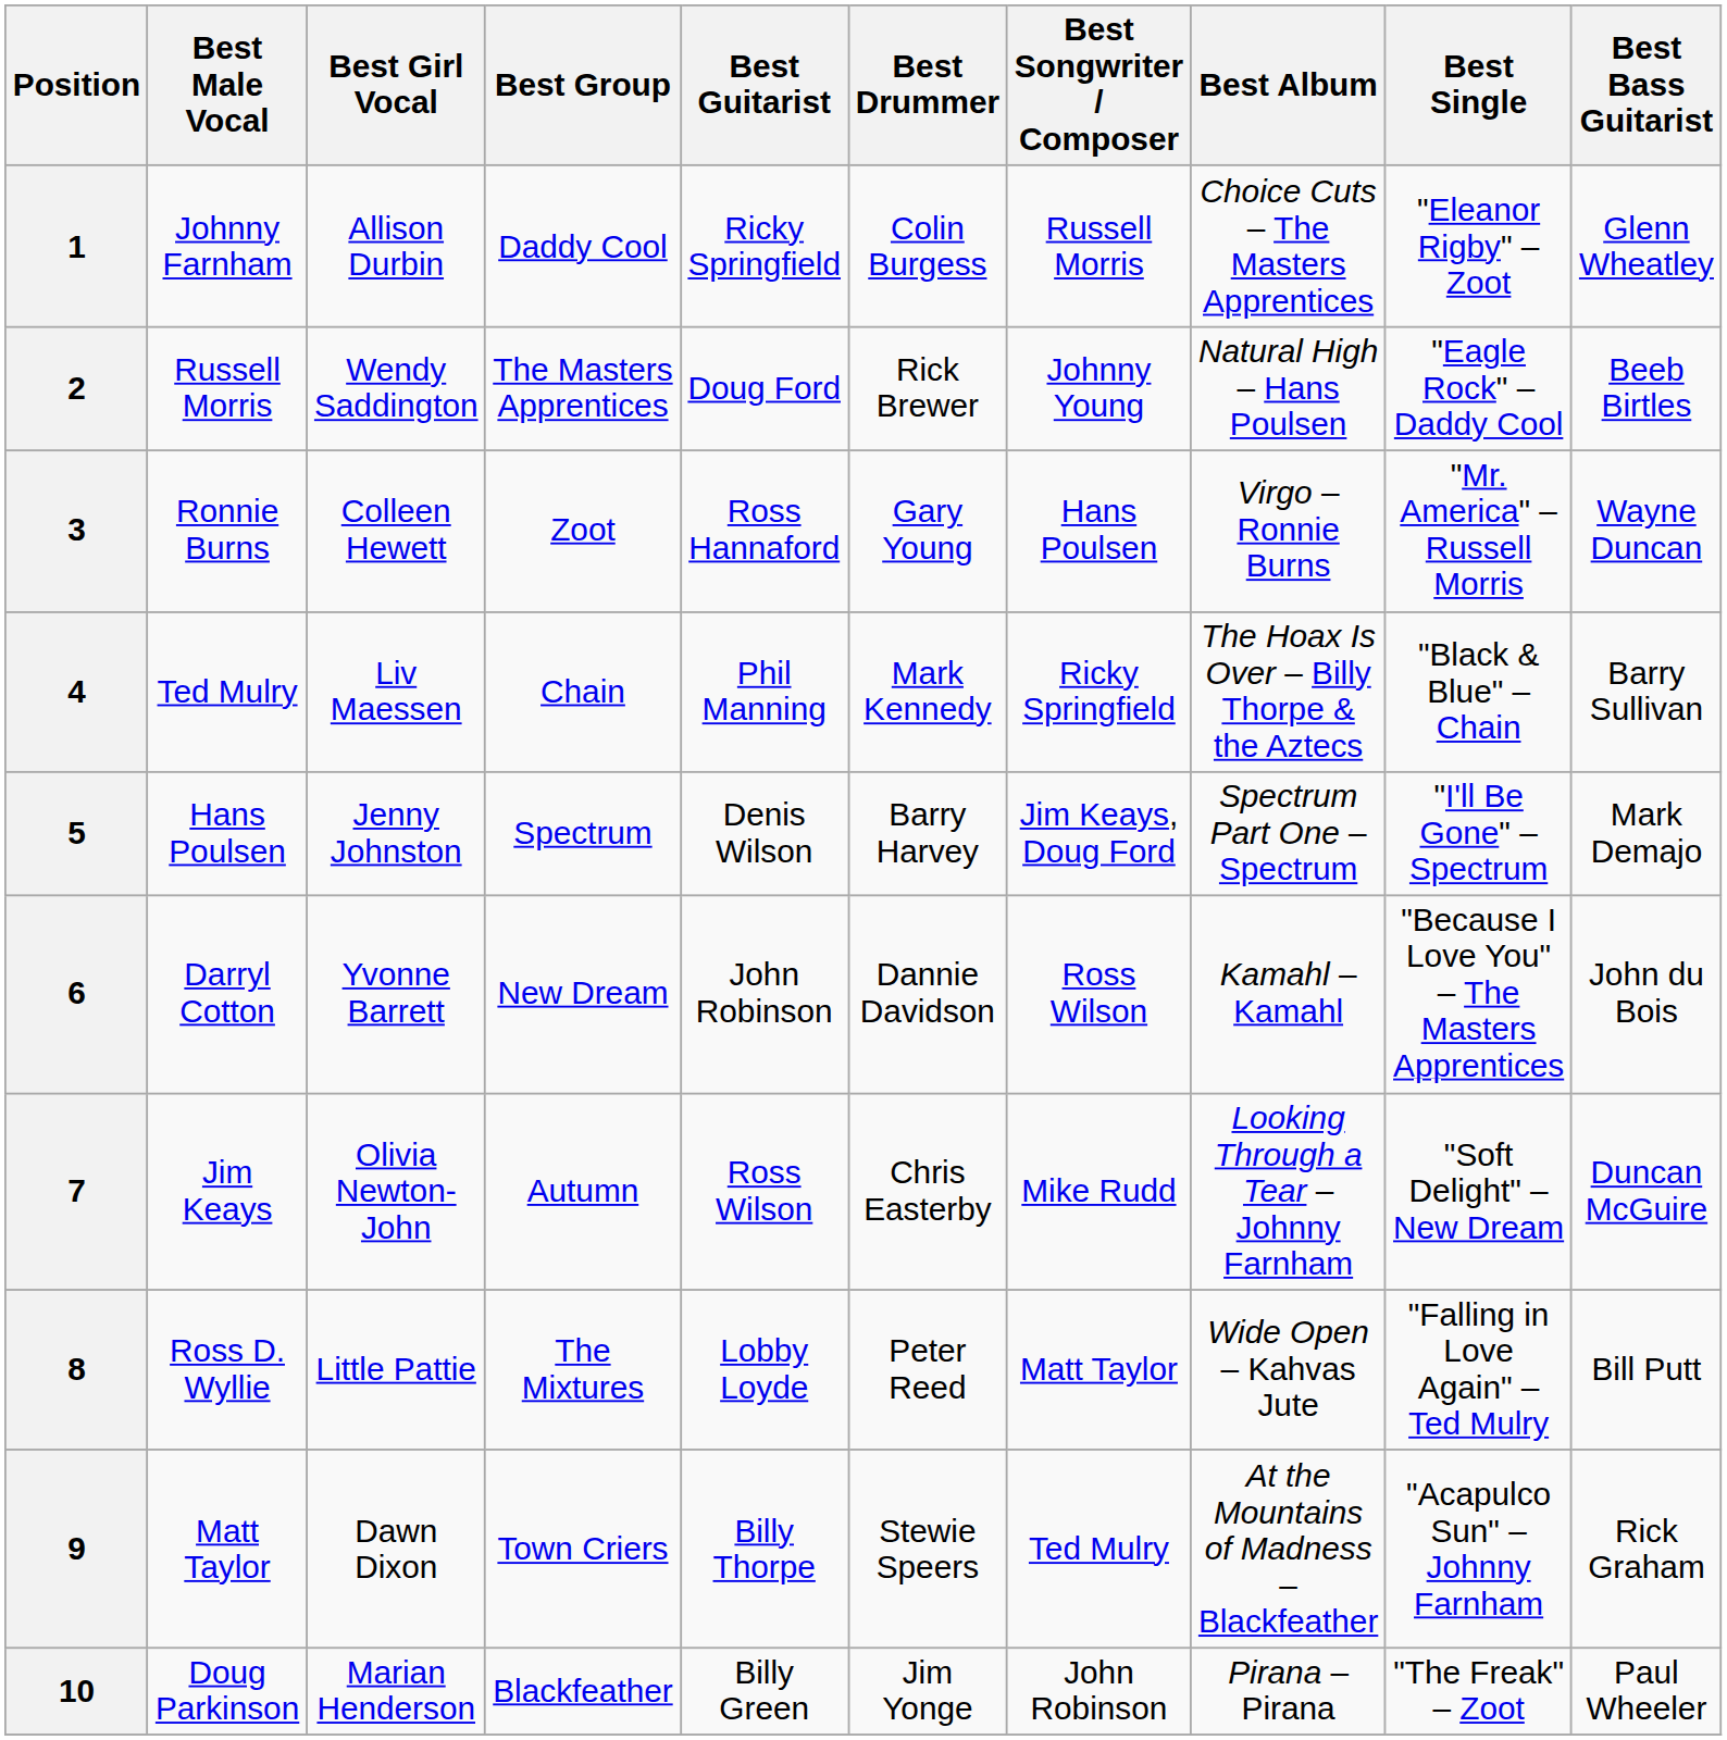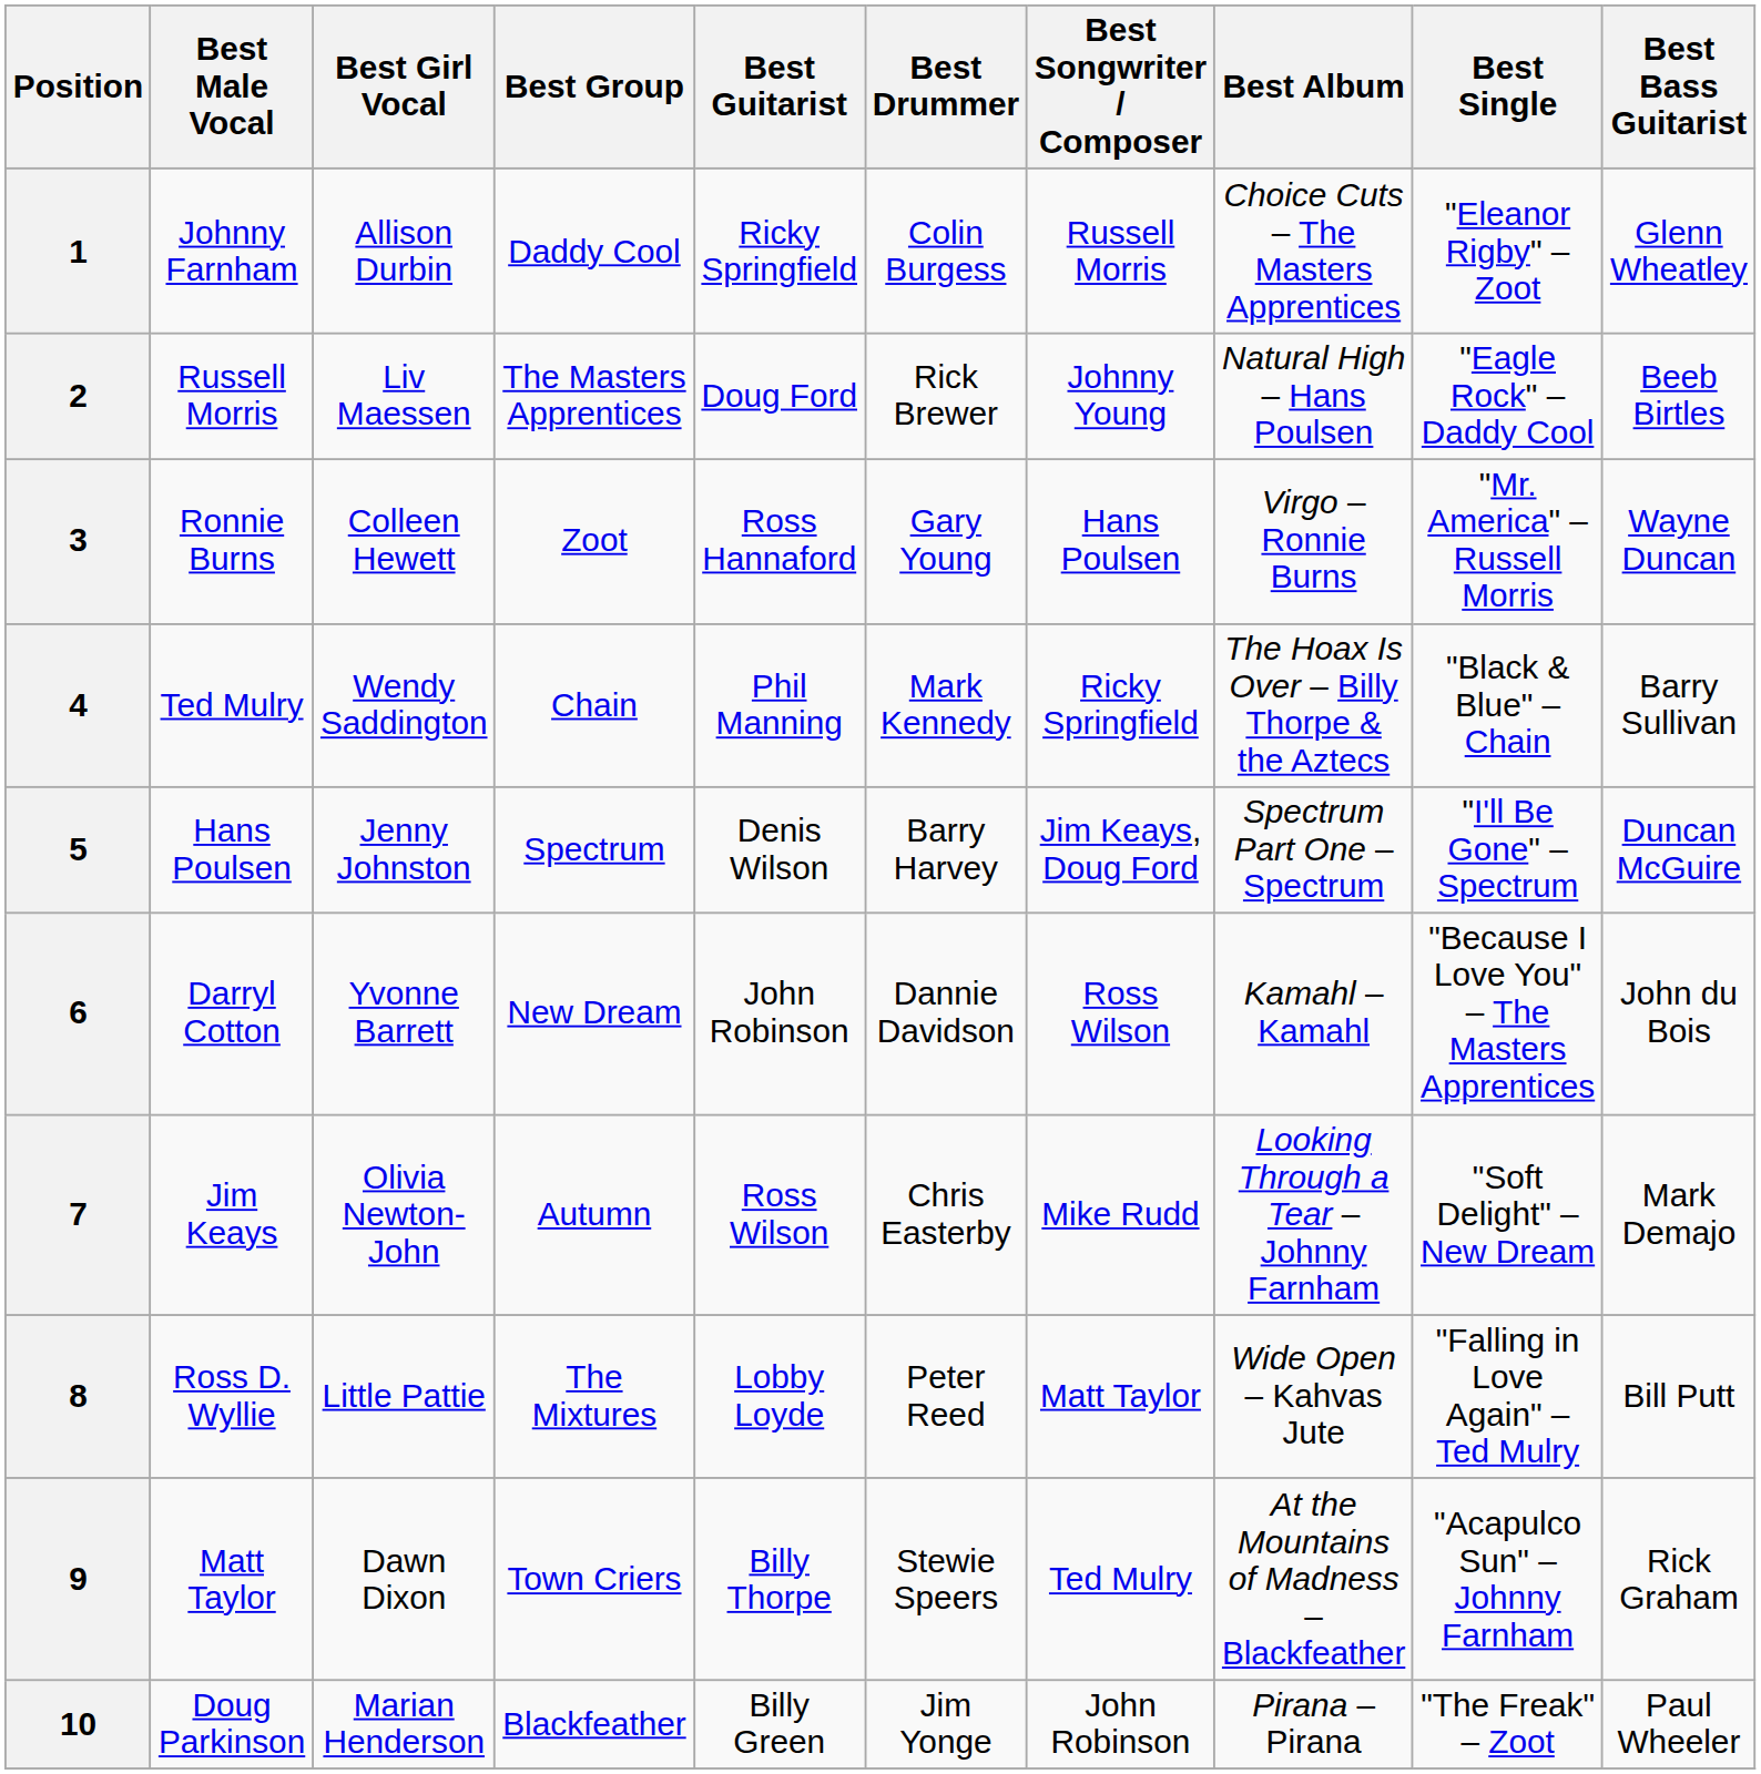 <table class="wikitable" style="text-align:center; width:200px; height:200px" border="1">
 <tr>
 <th>Position</th>
 <th>Best Male Vocal</th>
 <th>Best Girl Vocal</th>
 <th>Best Group</th>
 <th>Best Guitarist</th>
 <th>Best Drummer</th>
 <th>Best Songwriter / Composer</th>
 <th>Best Album</th>
 <th>Best Single</th>
 <th>Best Bass Guitarist</th>
 </tr>
 <tr>
 <th>1</th>
 <td><a href='#'>Johnny Farnham</a></td>
 <td><a href='#'>Allison Durbin</a></td>
 <td><a href='#'>Daddy Cool</a></td>
 <td><a href='#'>Ricky Springfield</a></td>
 <td><a href='#'>Colin Burgess</a></td>
 <td><a href='#'>Russell Morris</a></td>
 <td><em>Choice Cuts</em> – <a href='#'>The Masters Apprentices</a></td>
 <td>"<a href='#'>Eleanor Rigby</a>" – <a href='#'>Zoot</a></td>
 <td><a href='#'>Glenn Wheatley</a></td>
 </tr>
 <tr>
 <th>2</th>
 <td><a href='#'>Russell Morris</a></td>
-<td><a href='#'>Wendy Saddington</a></td>
+<td><a href='#'>Liv Maessen</a></td>
 <td><a href='#'>The Masters Apprentices</a></td>
 <td><a href='#'>Doug Ford</a></td>
 <td>Rick Brewer</td>
 <td><a href='#'>Johnny Young</a></td>
 <td><em>Natural High</em> – <a href='#'>Hans Poulsen</a></td>
 <td>"<a href='#'>Eagle Rock</a>" – <a href='#'>Daddy Cool</a></td>
 <td><a href='#'>Beeb Birtles</a></td>
 </tr>
 <tr>
 <th>3</th>
 <td><a href='#'>Ronnie Burns</a></td>
 <td><a href='#'>Colleen Hewett</a></td>
 <td><a href='#'>Zoot</a></td>
 <td><a href='#'>Ross Hannaford</a></td>
 <td><a href='#'>Gary Young</a></td>
 <td><a href='#'>Hans Poulsen</a></td>
 <td><em>Virgo</em> – <a href='#'>Ronnie Burns</a></td>
 <td>"<a href='#'>Mr. America</a>" – <a href='#'>Russell Morris</a></td>
 <td><a href='#'>Wayne Duncan</a></td>
 </tr>
 <tr>
 <th>4</th>
 <td><a href='#'>Ted Mulry</a></td>
-<td><a href='#'>Liv Maessen</a></td>
+<td><a href='#'>Wendy Saddington</a></td>
 <td><a href='#'>Chain</a></td>
 <td><a href='#'>Phil Manning</a></td>
 <td><a href='#'>Mark Kennedy</a></td>
 <td><a href='#'>Ricky Springfield</a></td>
 <td><em>The Hoax Is Over</em> – <a href='#'>Billy Thorpe & the Aztecs</a></td>
 <td>"Black & Blue" – <a href='#'>Chain</a></td>
 <td>Barry Sullivan</td>
 </tr>
 <tr>
 <th>5</th>
 <td><a href='#'>Hans Poulsen</a></td>
 <td><a href='#'>Jenny Johnston</a></td>
 <td><a href='#'>Spectrum</a></td>
 <td>Denis Wilson</td>
 <td>Barry Harvey</td>
 <td><a href='#'>Jim Keays</a>, <a href='#'>Doug Ford</a></td>
 <td><em>Spectrum Part One</em> – <a href='#'>Spectrum</a></td>
 <td>"<a href='#'>I'll Be Gone</a>" – <a href='#'>Spectrum</a></td>
-<td>Mark Demajo</td>
+<td><a href='#'>Duncan McGuire</a></td>
 </tr>
 <tr>
 <th>6</th>
 <td><a href='#'>Darryl Cotton</a></td>
 <td><a href='#'>Yvonne Barrett</a></td>
 <td><a href='#'>New Dream</a></td>
 <td>John Robinson</td>
 <td>Dannie Davidson</td>
 <td><a href='#'>Ross Wilson</a></td>
 <td><em>Kamahl</em> – <a href='#'>Kamahl</a></td>
 <td>"Because I Love You" – <a href='#'>The Masters Apprentices</a></td>
 <td>John du Bois</td>
 </tr>
 <tr>
 <th>7</th>
 <td><a href='#'>Jim Keays</a></td>
 <td><a href='#'>Olivia Newton-John</a></td>
 <td><a href='#'>Autumn</a></td>
 <td><a href='#'>Ross Wilson</a></td>
 <td>Chris Easterby</td>
 <td><a href='#'>Mike Rudd</a></td>
 <td><em><a href='#'>Looking Through a Tear</a></em> – <a href='#'>Johnny Farnham</a></td>
 <td>"Soft Delight" – <a href='#'>New Dream</a></td>
-<td><a href='#'>Duncan McGuire</a></td>
+<td>Mark Demajo</td>
 </tr>
 <tr>
 <th>8</th>
 <td><a href='#'>Ross D. Wyllie</a></td>
 <td><a href='#'>Little Pattie</a></td>
 <td><a href='#'>The Mixtures</a></td>
 <td><a href='#'>Lobby Loyde</a></td>
 <td>Peter Reed</td>
 <td><a href='#'>Matt Taylor</a></td>
 <td><em>Wide Open</em> – Kahvas Jute</td>
 <td>"Falling in Love Again" – <a href='#'>Ted Mulry</a></td>
 <td>Bill Putt</td>
 </tr>
 <tr>
 <th>9</th>
 <td><a href='#'>Matt Taylor</a></td>
 <td>Dawn Dixon</td>
 <td><a href='#'>Town Criers</a></td>
 <td><a href='#'>Billy Thorpe</a></td>
 <td>Stewie Speers</td>
 <td><a href='#'>Ted Mulry</a></td>
 <td><em>At the Mountains of Madness</em> – <a href='#'>Blackfeather</a></td>
 <td>"Acapulco Sun" – <a href='#'>Johnny Farnham</a></td>
 <td>Rick Graham</td>
 </tr>
 <tr>
 <th>10</th>
 <td><a href='#'>Doug Parkinson</a></td>
 <td><a href='#'>Marian Henderson</a></td>
 <td><a href='#'>Blackfeather</a></td>
 <td>Billy Green</td>
 <td>Jim Yonge</td>
 <td>John Robinson</td>
 <td><em>Pirana</em> – Pirana</td>
 <td>"The Freak" – <a href='#'>Zoot</a></td>
 <td>Paul Wheeler</td>
 </tr>
 <tr>
 </tr>
 </table>
